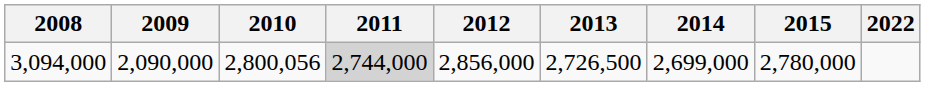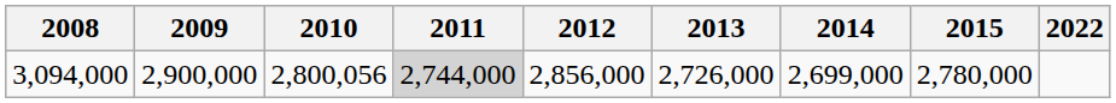 <table class="wikitable" style="text-align:center">
 <tr>
 <th>2008</th>
 <th>2009</th>
 <th>2010</th>
 <th>2011</th>
 <th>2012</th>
 <th>2013</th>
 <th>2014</th>
 <th>2015</th>
 <th>2022</th>
 </tr>
 <tr>
 <td>3,094,000</td>
-<td>2,090,000</td>
+<td>2,900,000</td>
 <td>2,800,056</td>
 <td style="background: lightgrey;">2,744,000</td>
 <td>2,856,000</td>
-<td>2,726,500</td>
+<td>2,726,000</td>
 <td>2,699,000</td>
 <td>2,780,000</td>
 </tr>
 </table>
